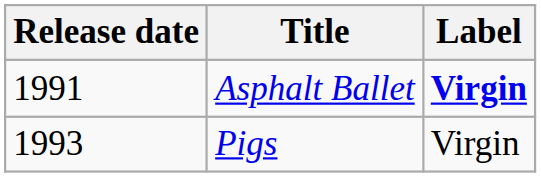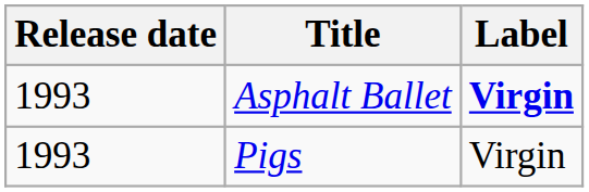 <table class="wikitable">
 <tr>
 <th>Release date</th>
 <th>Title</th>
 <th>Label</th>
 </tr>
 <tr>
-<td>1991</td>
+<td>1993</td>
 <td><em><a href='#'>Asphalt Ballet</a></em></td>
 <td><strong><a href='#'>Virgin</a></strong></td>
 </tr>
 <tr>
 <td>1993</td>
 <td><em><a href='#'>Pigs</a></em></td>
 <td>Virgin</td>
 </tr>
 </table>
